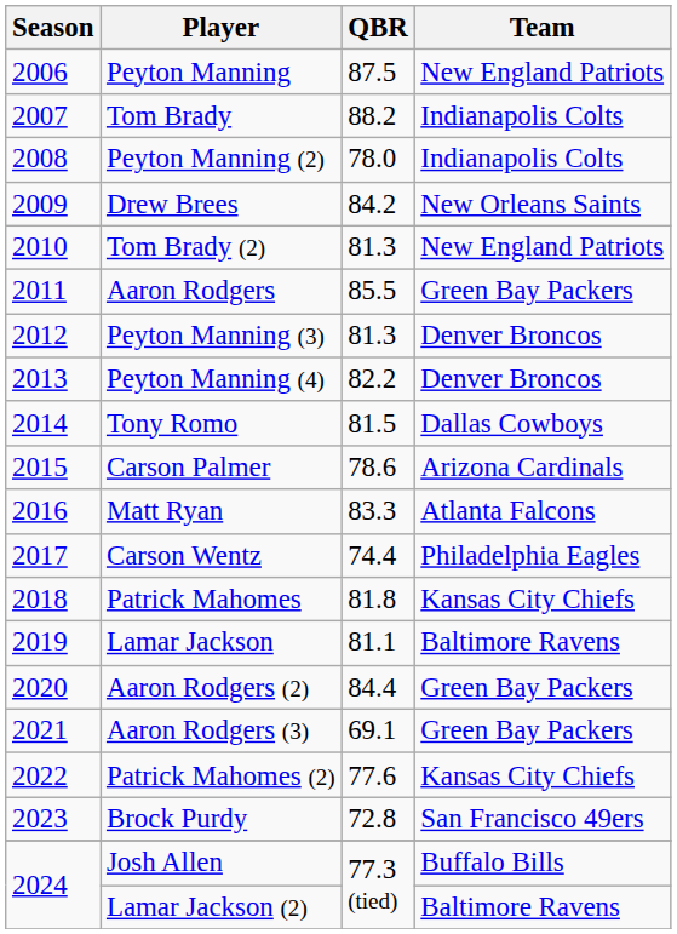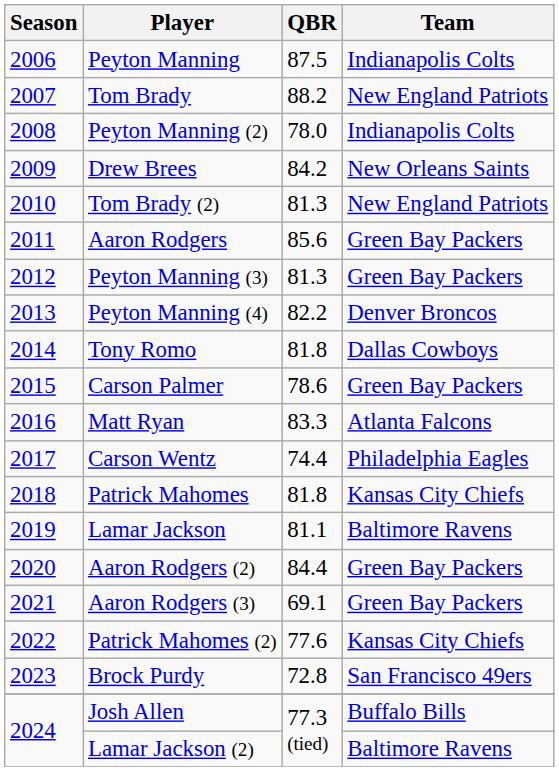 <table class="wikitable sortable" style=width="70%">
 <tr>
 <th>Season</th>
 <th>Player</th>
 <th data-sort-type="number">QBR</th>
 <th>Team</th>
 </tr>
 <tr>
 <td><a href='#'>2006</a></td>
 <td><a href='#'>Peyton Manning</a></td>
 <td>87.5</td>
-<td><a href='#'>New England Patriots</a></td>
+<td><a href='#'>Indianapolis Colts</a></td>
 </tr>
 <tr>
 <td><a href='#'>2007</a></td>
 <td><a href='#'>Tom Brady</a></td>
 <td>88.2</td>
-<td><a href='#'>Indianapolis Colts</a></td>
+<td><a href='#'>New England Patriots</a></td>
 </tr>
 <tr>
 <td><a href='#'>2008</a></td>
 <td><a href='#'>Peyton Manning</a> <small>(2)</small></td>
 <td>78.0</td>
 <td><a href='#'>Indianapolis Colts</a></td>
 </tr>
 <tr>
 <td><a href='#'>2009</a></td>
 <td><a href='#'>Drew Brees</a></td>
 <td>84.2</td>
 <td><a href='#'>New Orleans Saints</a></td>
 </tr>
 <tr>
 <td><a href='#'>2010</a></td>
 <td><a href='#'>Tom Brady</a> <small>(2)</small></td>
 <td>81.3</td>
 <td><a href='#'>New England Patriots</a></td>
 </tr>
 <tr>
 <td><a href='#'>2011</a></td>
 <td><a href='#'>Aaron Rodgers</a></td>
-<td>85.5</td>
+<td>85.6</td>
 <td><a href='#'>Green Bay Packers</a></td>
 </tr>
 <tr>
 <td><a href='#'>2012</a></td>
 <td><a href='#'>Peyton Manning</a> <small>(3)</small></td>
 <td>81.3</td>
-<td><a href='#'>Denver Broncos</a></td>
+<td><a href='#'>Green Bay Packers</a></td>
 </tr>
 <tr>
 <td><a href='#'>2013</a></td>
 <td><a href='#'>Peyton Manning</a> <small>(4)</small></td>
 <td>82.2</td>
 <td><a href='#'>Denver Broncos</a></td>
 </tr>
 <tr>
 <td><a href='#'>2014</a></td>
 <td><a href='#'>Tony Romo</a></td>
-<td>81.5</td>
+<td>81.8</td>
 <td><a href='#'>Dallas Cowboys</a></td>
 </tr>
 <tr>
 <td><a href='#'>2015</a></td>
 <td><a href='#'>Carson Palmer</a></td>
 <td>78.6</td>
-<td><a href='#'>Arizona Cardinals</a></td>
+<td><a href='#'>Green Bay Packers</a></td>
 </tr>
 <tr>
 <td><a href='#'>2016</a></td>
 <td><a href='#'>Matt Ryan</a></td>
 <td>83.3</td>
 <td><a href='#'>Atlanta Falcons</a></td>
 </tr>
 <tr>
 <td><a href='#'>2017</a></td>
 <td><a href='#'>Carson Wentz</a></td>
 <td>74.4</td>
 <td><a href='#'>Philadelphia Eagles</a></td>
 </tr>
 <tr>
 <td><a href='#'>2018</a></td>
 <td><a href='#'>Patrick Mahomes</a></td>
 <td>81.8</td>
 <td><a href='#'>Kansas City Chiefs</a></td>
 </tr>
 <tr>
 <td><a href='#'>2019</a></td>
 <td><a href='#'>Lamar Jackson</a></td>
 <td>81.1</td>
 <td><a href='#'>Baltimore Ravens</a></td>
 </tr>
 <tr>
 <td><a href='#'>2020</a></td>
 <td><a href='#'>Aaron Rodgers</a> <small>(2)</small></td>
 <td>84.4</td>
 <td><a href='#'>Green Bay Packers</a></td>
 </tr>
 <tr>
 <td><a href='#'>2021</a></td>
 <td><a href='#'>Aaron Rodgers</a> <small>(3)</small></td>
 <td>69.1</td>
 <td><a href='#'>Green Bay Packers</a></td>
 </tr>
 <tr>
 <td><a href='#'>2022</a></td>
 <td><a href='#'>Patrick Mahomes</a> <small>(2)</small></td>
 <td>77.6</td>
 <td><a href='#'>Kansas City Chiefs</a></td>
 </tr>
 <tr>
 <td><a href='#'>2023</a></td>
 <td><a href='#'>Brock Purdy</a></td>
 <td>72.8</td>
 <td><a href='#'>San Francisco 49ers</a></td>
 </tr>
 <tr>
 </tr>
 <tr>
 <td rowspan="2"><a href='#'>2024</a></td>
 <td><a href='#'>Josh Allen</a></td>
 <td rowspan="2">77.3<br><small>(tied)</small></td>
 <td><a href='#'>Buffalo Bills</a></td>
 </tr>
 <tr>
 <td><a href='#'>Lamar Jackson</a> <small>(2)</small></td>
 <td><a href='#'>Baltimore Ravens</a></td>
 </tr>
 </table>
